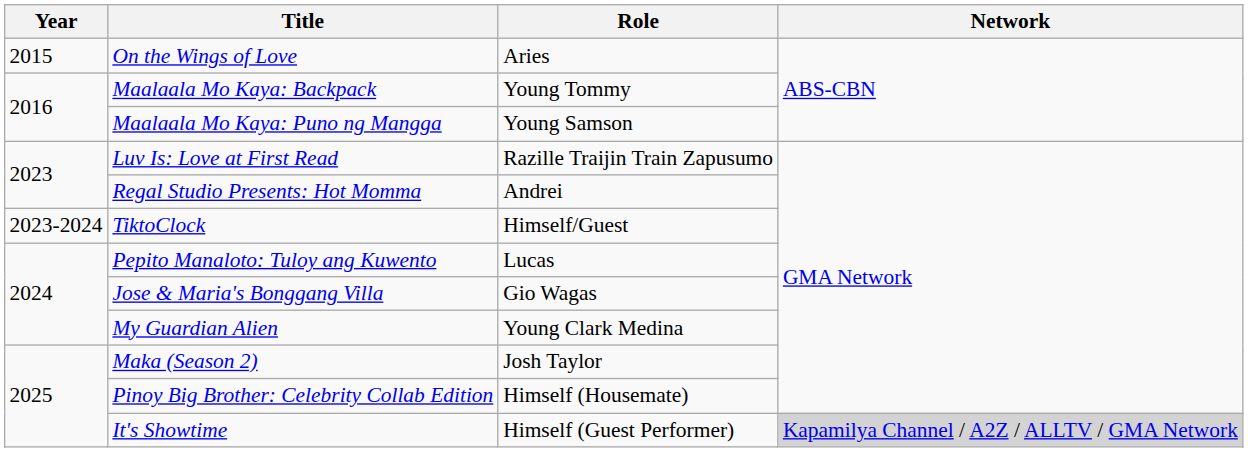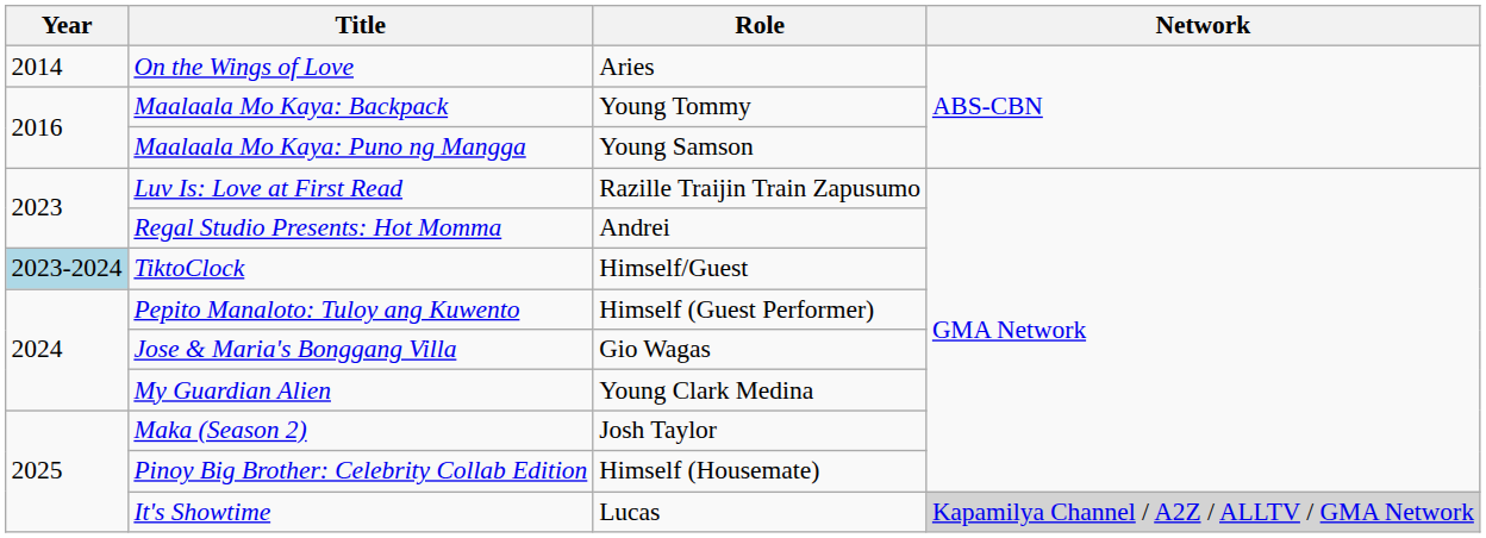 <table class="wikitable">
 <tr>
 <th>Year</th>
 <th>Title</th>
 <th>Role</th>
 <th>Network</th>
 </tr>
 <tr>
-<td>2015</td>
+<td>2014</td>
 <td><em><a href='#'>On the Wings of Love</a></em></td>
 <td>Aries</td>
 <td rowspan="3"><a href='#'>ABS-CBN</a></td>
 </tr>
 <tr>
 <td rowspan="2">2016</td>
 <td><a href='#'><em>Maalaala Mo Kaya: Backpack</em></a></td>
 <td>Young Tommy</td>
 </tr>
 <tr>
 <td><a href='#'><em>Maalaala Mo Kaya: Puno ng Mangga</em></a></td>
 <td>Young Samson</td>
 </tr>
 <tr>
 <td rowspan="2">2023</td>
 <td><em><a href='#'>Luv Is: Love at First Read</a></em></td>
 <td>Razille Traijin Train Zapusumo</td>
 <td rowspan="8"><a href='#'>GMA Network</a></td>
 </tr>
 <tr>
 <td><a href='#'><em>Regal Studio Presents: Hot Momma</em></a></td>
 <td>Andrei</td>
 </tr>
 <tr>
-<td>2023-2024</td>
+<td style="background: lightblue;">2023-2024</td>
 <td><em><a href='#'>TiktoClock</a></em></td>
 <td>Himself/Guest</td>
 </tr>
 <tr>
 <td rowspan="3">2024</td>
 <td><a href='#'><em>Pepito Manaloto: Tuloy ang Kuwento</em></a></td>
-<td>Lucas</td>
+<td>Himself (Guest Performer)</td>
 </tr>
 <tr>
 <td><em><a href='#'>Jose & Maria's Bonggang Villa</a></em></td>
 <td>Gio Wagas</td>
 </tr>
 <tr>
 <td><em><a href='#'>My Guardian Alien</a></em></td>
 <td>Young Clark Medina</td>
 </tr>
 <tr>
 <td rowspan="3">2025</td>
 <td><a href='#'><em>Maka (Season 2)</em></a></td>
 <td>Josh Taylor</td>
 </tr>
 <tr>
 <td><em><a href='#'>Pinoy Big Brother: Celebrity Collab Edition</a></em></td>
 <td>Himself (Housemate)</td>
 </tr>
 <tr>
 <td><em><a href='#'>It's Showtime</a></em></td>
-<td>Himself (Guest Performer)</td>
+<td>Lucas</td>
 <td style="background: lightgrey;"><a href='#'>Kapamilya Channel</a> / <a href='#'>A2Z</a> / <a href='#'>ALLTV</a> / <a href='#'>GMA Network</a></td>
 </tr>
 </table>
